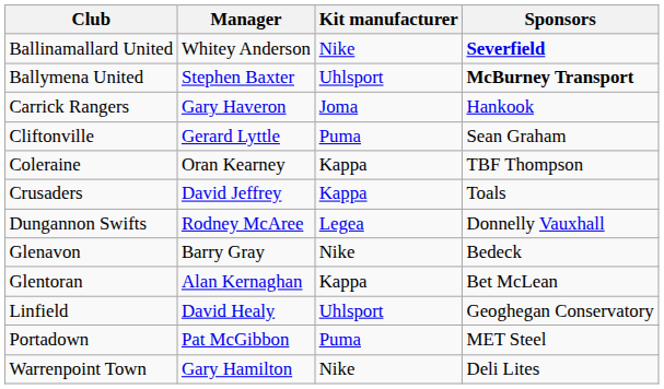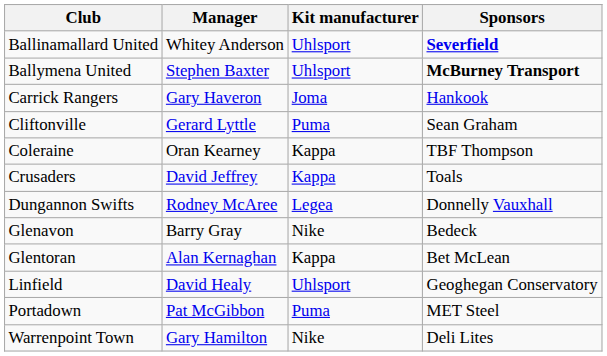 <table class="wikitable sortable" style="text-align: left;">
 <tr>
 <th>Club</th>
 <th>Manager</th>
 <th>Kit manufacturer</th>
 <th>Sponsors</th>
 </tr>
 <tr>
 <td>Ballinamallard United</td>
 <td> Whitey Anderson</td>
-<td><a href='#'>Nike</a></td>
+<td><a href='#'>Uhlsport</a></td>
 <td><strong><a href='#'>Severfield</a></strong></td>
 </tr>
 <tr>
 <td>Ballymena United</td>
 <td> <a href='#'>Stephen Baxter</a></td>
 <td><a href='#'>Uhlsport</a></td>
 <td><strong>McBurney Transport</strong></td>
 </tr>
 <tr>
 <td>Carrick Rangers</td>
 <td> <a href='#'>Gary Haveron</a></td>
 <td><a href='#'>Joma</a></td>
 <td><a href='#'>Hankook</a></td>
 </tr>
 <tr>
 <td>Cliftonville</td>
 <td> <a href='#'>Gerard Lyttle</a></td>
 <td><a href='#'>Puma</a></td>
 <td>Sean Graham</td>
 </tr>
 <tr>
 <td>Coleraine</td>
 <td> Oran Kearney</td>
 <td>Kappa</td>
 <td>TBF Thompson</td>
 </tr>
 <tr>
 <td>Crusaders</td>
 <td> <a href='#'>David Jeffrey</a></td>
 <td><a href='#'>Kappa</a></td>
 <td>Toals</td>
 </tr>
 <tr>
 <td>Dungannon Swifts</td>
 <td> <a href='#'>Rodney McAree</a></td>
 <td><a href='#'>Legea</a></td>
 <td>Donnelly <a href='#'>Vauxhall</a></td>
 </tr>
 <tr>
 <td>Glenavon</td>
 <td> Barry Gray</td>
 <td>Nike</td>
 <td>Bedeck</td>
 </tr>
 <tr>
 <td>Glentoran</td>
 <td> <a href='#'>Alan Kernaghan</a></td>
 <td>Kappa</td>
 <td>Bet McLean</td>
 </tr>
 <tr>
 <td>Linfield</td>
 <td> <a href='#'>David Healy</a></td>
 <td><a href='#'>Uhlsport</a></td>
 <td>Geoghegan Conservatory</td>
 </tr>
 <tr>
 <td>Portadown</td>
 <td> <a href='#'>Pat McGibbon</a></td>
 <td><a href='#'>Puma</a></td>
 <td>MET Steel</td>
 </tr>
 <tr>
 <td>Warrenpoint Town</td>
 <td> <a href='#'>Gary Hamilton</a></td>
 <td>Nike</td>
 <td>Deli Lites</td>
 </tr>
 </table>
